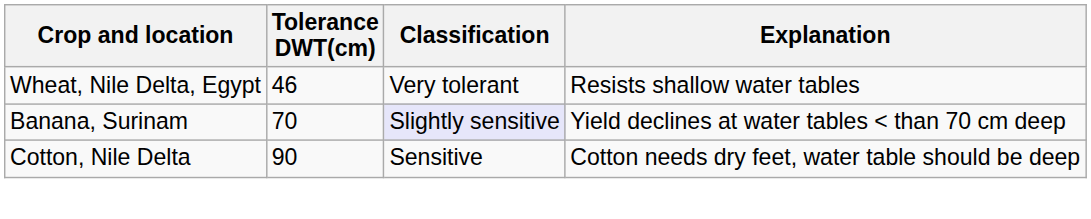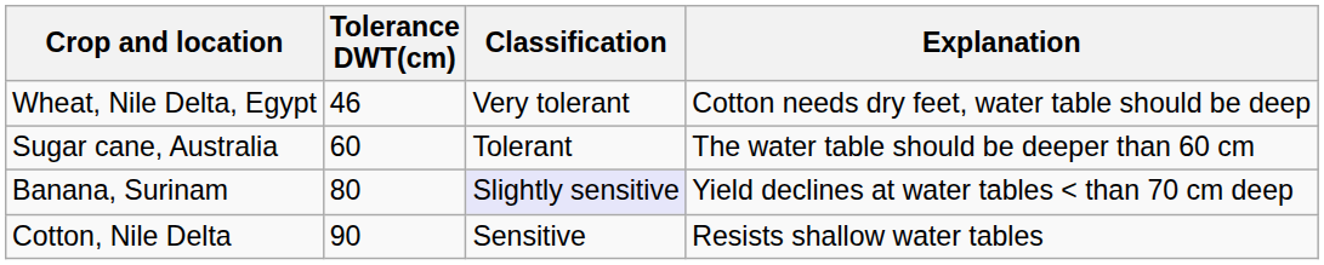 <table class="wikitable">
 <tr>
 <th>Crop and location</th>
 <th>Tolerance  <br>  DWT(cm)</th>
 <th>Classification</th>
 <th>Explanation</th>
 </tr>
 <tr>
 <td>Wheat, Nile Delta, Egypt</td>
 <td>46</td>
 <td>Very tolerant</td>
-<td>Resists shallow water tables</td>
+<td>Cotton needs dry feet, water table should be deep</td>
+</tr>
+<tr>
+<td>Sugar cane, Australia</td>
+<td>60</td>
+<td>Tolerant</td>
+<td>The water table should be deeper than 60 cm</td>
 </tr>
 <tr>
 <td>Banana, Surinam</td>
-<td>70</td>
+<td>80</td>
 <td style="background: lavender;">Slightly sensitive</td>
 <td>Yield declines at water tables < than 70 cm deep</td>
 </tr>
 <tr>
 <td>Cotton, Nile Delta</td>
 <td>90</td>
 <td>Sensitive</td>
-<td>Cotton needs dry feet, water table should be deep</td>
+<td>Resists shallow water tables</td>
 </tr>
 </table>
